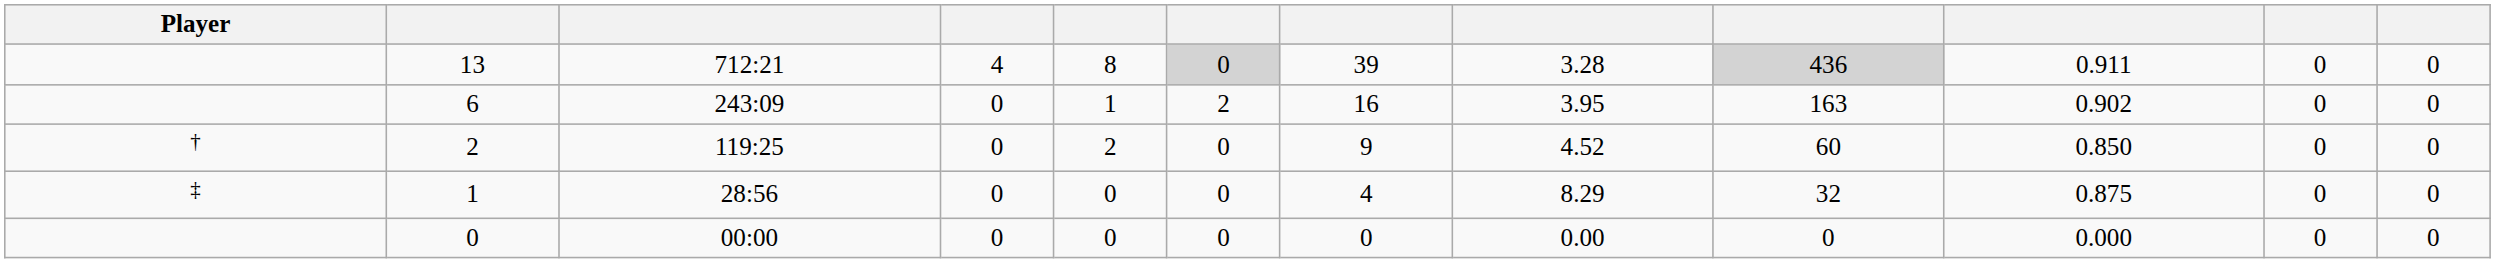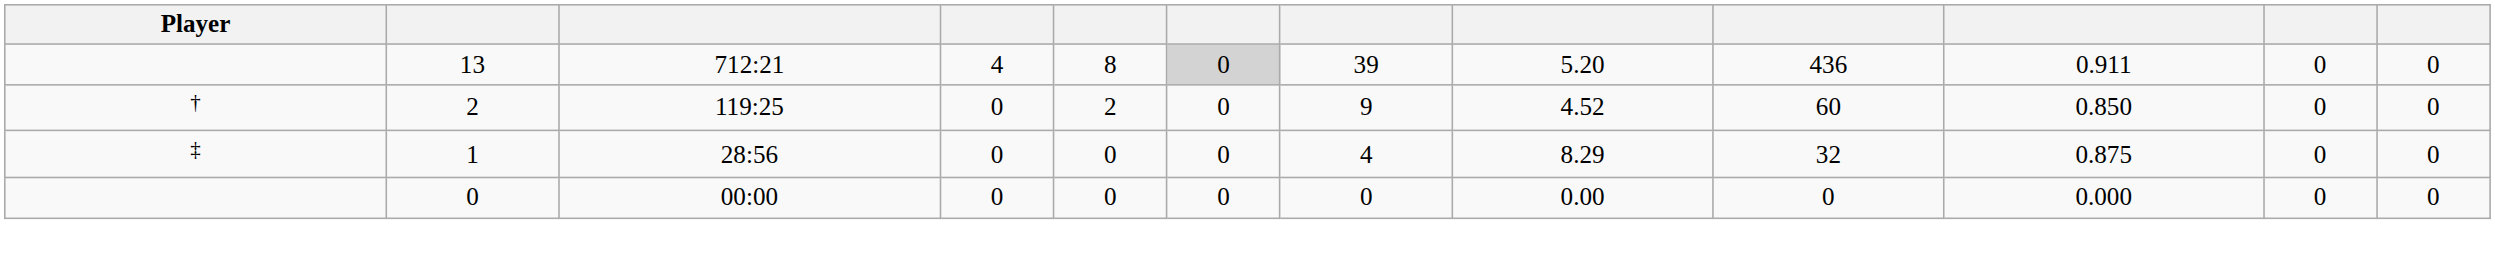 <table class="wikitable sortable" style="width:100%; text-align:center;">
 <tr>
 <th>Player</th>
 <th></th>
 <th></th>
 <th></th>
 <th></th>
 <th></th>
 <th></th>
 <th></th>
 <th></th>
 <th></th>
 <th></th>
 <th></th>
 </tr>
 <tr>
 <td></td>
 <td>13</td>
 <td>712:21</td>
 <td>4</td>
 <td>8</td>
 <td style="background: lightgrey;">0</td>
 <td>39</td>
-<td>3.28</td>
-<td style="background: lightgrey;">436</td>
+<td>5.20</td>
+<td>436</td>
 <td>0.911</td>
-<td>0</td>
-<td>0</td>
-</tr>
-<tr>
-<td></td>
-<td>6</td>
-<td>243:09</td>
-<td>0</td>
-<td>1</td>
-<td>2</td>
-<td>16</td>
-<td>3.95</td>
-<td>163</td>
-<td>0.902</td>
 <td>0</td>
 <td>0</td>
 </tr>
 <tr>
 <td><sup>†</sup></td>
 <td>2</td>
 <td>119:25</td>
 <td>0</td>
 <td>2</td>
 <td>0</td>
 <td>9</td>
 <td>4.52</td>
 <td>60</td>
 <td>0.850</td>
 <td>0</td>
 <td>0</td>
 </tr>
 <tr>
 <td><sup>‡</sup></td>
 <td>1</td>
 <td>28:56</td>
 <td>0</td>
 <td>0</td>
 <td>0</td>
 <td>4</td>
 <td>8.29</td>
 <td>32</td>
 <td>0.875</td>
 <td>0</td>
 <td>0</td>
 </tr>
 <tr>
 <td></td>
 <td>0</td>
 <td>00:00</td>
 <td>0</td>
 <td>0</td>
 <td>0</td>
 <td>0</td>
 <td>0.00</td>
 <td>0</td>
 <td>0.000</td>
 <td>0</td>
 <td>0</td>
 </tr>
 </table>
